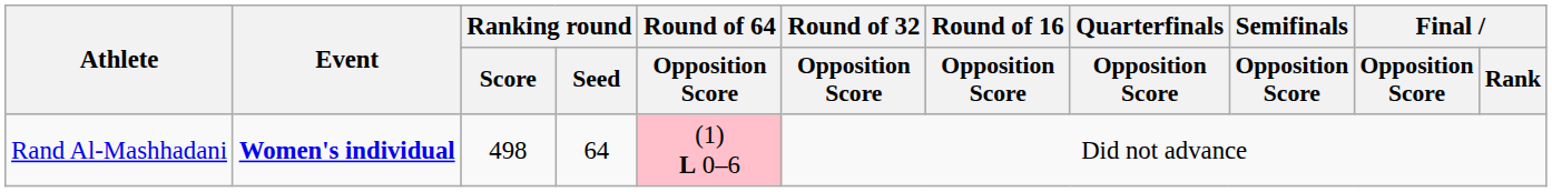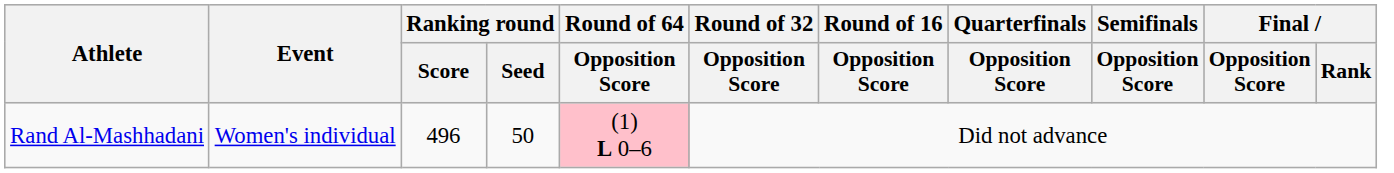 <table class="wikitable" style="font-size:90%">
 <tr>
 <th rowspan="2">Athlete</th>
 <th rowspan="2">Event</th>
 <th colspan="2">Ranking round</th>
 <th>Round of 64</th>
 <th>Round of 32</th>
 <th>Round of 16</th>
 <th>Quarterfinals</th>
 <th>Semifinals</th>
 <th colspan="2">Final / </th>
 </tr>
 <tr style="font-size:95%">
 <th>Score</th>
 <th>Seed</th>
 <th>Opposition<br>Score</th>
 <th>Opposition<br>Score</th>
 <th>Opposition<br>Score</th>
 <th>Opposition<br>Score</th>
 <th>Opposition<br>Score</th>
 <th>Opposition<br>Score</th>
 <th>Rank</th>
 </tr>
 <tr align=center>
 <td align=left><a href='#'>Rand Al-Mashhadani</a></td>
-<td align=left><strong><a href='#'>Women's individual</a></strong></td>
-<td>498</td>
-<td>64</td>
+<td align=left><a href='#'>Women's individual</a></td>
+<td>496</td>
+<td>50</td>
 <td style="background: pink;"> (1)<br><strong>L</strong> 0–6</td>
 <td colspan=6>Did not advance</td>
 </tr>
 </table>
